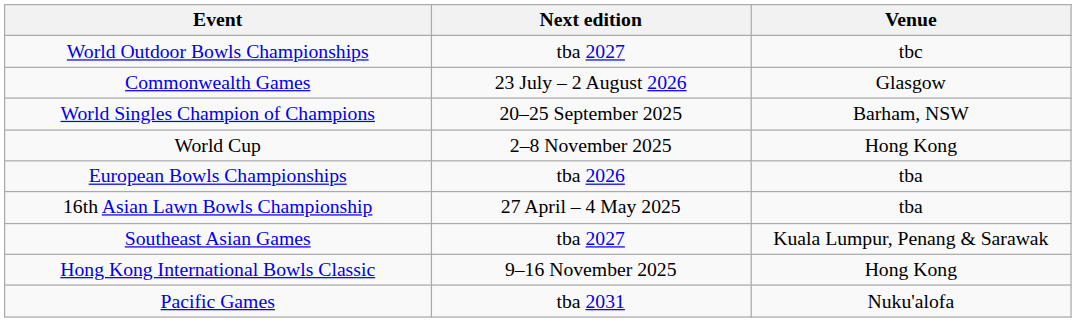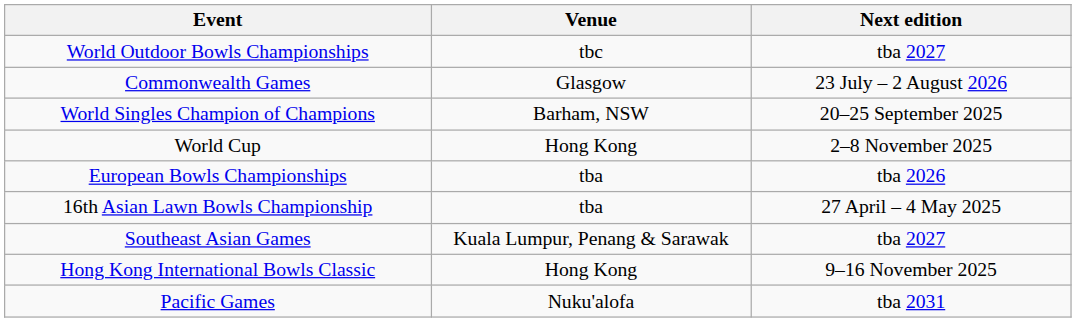 <table class="wikitable" style="font-size: 100%">
 <tr>
 <th width=400>Event</th>
+<th width=300>Venue</th>
 <th width=300>Next edition</th>
-<th width=300>Venue</th>
 </tr>
 <tr align=center>
 <td><a href='#'>World Outdoor Bowls Championships</a></td>
+<td> tbc</td>
 <td>tba <a href='#'>2027</a></td>
-<td> tbc</td>
 </tr>
 <tr align=center>
 <td><a href='#'>Commonwealth Games</a></td>
+<td> Glasgow</td>
 <td>23 July – 2 August <a href='#'>2026</a></td>
-<td> Glasgow</td>
 </tr>
 <tr align=center>
 <td><a href='#'>World Singles Champion of Champions</a></td>
+<td> Barham, NSW</td>
 <td>20–25 September 2025</td>
-<td> Barham, NSW</td>
 </tr>
 <tr align=center>
 <td>World Cup</td>
+<td> Hong Kong</td>
 <td>2–8 November 2025</td>
-<td> Hong Kong</td>
 </tr>
 <tr align=center>
 <td><a href='#'>European Bowls Championships</a></td>
+<td> tba</td>
 <td>tba <a href='#'>2026</a></td>
-<td> tba</td>
 </tr>
 <tr align=center>
 <td>16th <a href='#'>Asian Lawn Bowls Championship</a></td>
+<td> tba</td>
 <td>27 April – 4 May 2025</td>
-<td> tba</td>
 </tr>
 <tr align=center>
 <td><a href='#'>Southeast Asian Games</a></td>
+<td> Kuala Lumpur, Penang & Sarawak</td>
 <td>tba <a href='#'>2027</a></td>
-<td> Kuala Lumpur, Penang & Sarawak</td>
 </tr>
 <tr align=center>
 <td><a href='#'>Hong Kong International Bowls Classic</a></td>
+<td> Hong Kong</td>
 <td>9–16 November 2025</td>
-<td> Hong Kong</td>
 </tr>
 <tr align=center>
 <td><a href='#'>Pacific Games</a></td>
+<td> Nuku'alofa</td>
 <td>tba <a href='#'>2031</a></td>
-<td> Nuku'alofa</td>
 </tr>
 </table>
